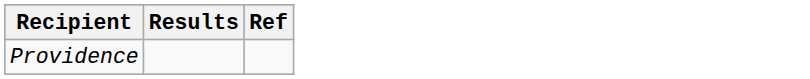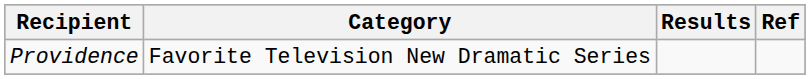 <table class="wikitable">
 <tr>
 <th>Recipient</th>
+<th>Category</th>
 <th>Results</th>
 <th>Ref</th>
 </tr>
 <tr>
 <td><em>Providence</em></td>
+<td>Favorite Television New Dramatic Series</td>
 <td></td>
 <td></td>
 </tr>
 </table>
